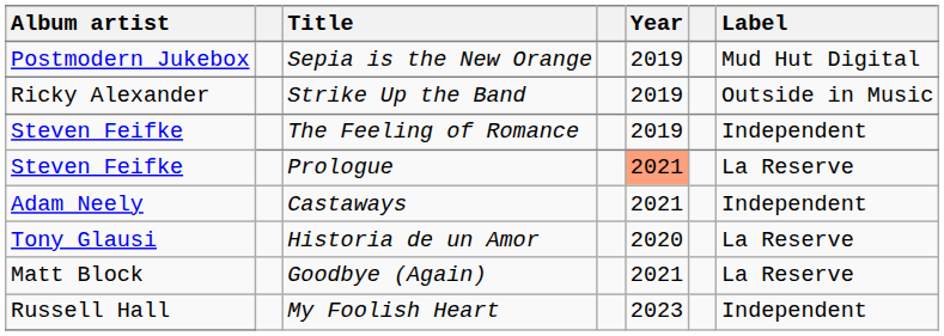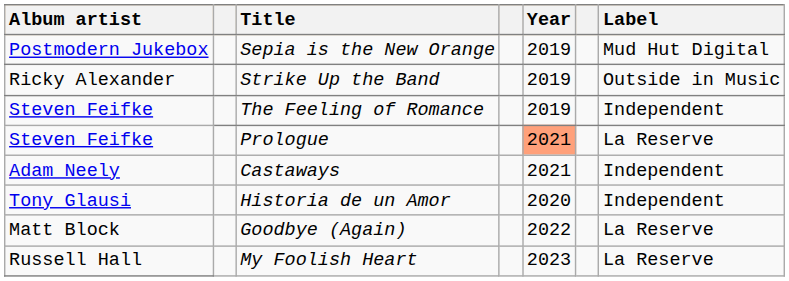 <table class="wikitable">
 <tr style="background:#ffdead;">
 <th style="text-align:left; border-bottom:1px solid gray; border-top:1px solid gray;">Album artist</th>
 <th style="width:10px; border-bottom:1px solid gray; border-top:1px solid gray;"></th>
 <th style="text-align:left; border-bottom:1px solid gray; border-top:1px solid gray;">Title</th>
 <th style="width:10px; border-bottom:1px solid gray; border-top:1px solid gray;"></th>
 <th style="text-align:left; border-bottom:1px solid gray; border-top:1px solid gray;">Year</th>
 <th style="width:10px; border-bottom:1px solid gray; border-top:1px solid gray;"></th>
 <th style="text-align:left; border-bottom:1px solid gray; border-top:1px solid gray;">Label</th>
 </tr>
 <tr>
 <td style="border-bottom:1px solid gray;"><a href='#'>Postmodern Jukebox</a></td>
 <td style="border-bottom:1px solid gray;"></td>
 <td style="border-bottom:1px solid gray;"><em>Sepia is the New Orange</em></td>
 <td style="border-bottom:1px solid gray;"></td>
 <td style="border-bottom:1px solid gray;">2019</td>
 <td style="border-bottom:1px solid gray;"></td>
 <td style="border-bottom:1px solid gray;">Mud Hut Digital</td>
 </tr>
 <tr>
 <td style="border-bottom:1px solid gray;">Ricky Alexander</td>
 <td style="border-bottom:1px solid gray;"></td>
 <td style="border-bottom:1px solid gray;"><em>Strike Up the Band</em></td>
 <td style="border-bottom:1px solid gray;"></td>
 <td style="border-bottom:1px solid gray;">2019</td>
 <td style="border-bottom:1px solid gray;"></td>
 <td style="border-bottom:1px solid gray;">Outside in Music</td>
 </tr>
 <tr>
 <td><a href='#'>Steven Feifke</a></td>
 <td style="border-bottom:1px solid gray;"></td>
 <td style="border-bottom:1px solid gray;"><em>The Feeling of Romance</em></td>
 <td style="border-bottom:1px solid gray;"></td>
 <td style="border-bottom:1px solid gray;">2019</td>
 <td style="border-bottom:1px solid gray;"></td>
 <td style="border-bottom:1px solid gray;">Independent</td>
 </tr>
 <tr>
 <td><a href='#'>Steven Feifke</a></td>
 <td></td>
 <td><em>Prologue</em></td>
 <td></td>
 <td style="background: lightsalmon;">2021</td>
 <td></td>
 <td>La Reserve</td>
 </tr>
 <tr>
 <td><a href='#'>Adam Neely</a></td>
 <td></td>
 <td><em>Castaways</em></td>
 <td></td>
 <td>2021</td>
 <td></td>
 <td>Independent</td>
 </tr>
 <tr>
 <td><a href='#'>Tony Glausi</a></td>
 <td></td>
 <td><em>Historia de un Amor</em></td>
 <td></td>
 <td>2020</td>
 <td></td>
-<td>La Reserve</td>
+<td>Independent</td>
 </tr>
 <tr>
 <td>Matt Block</td>
 <td></td>
 <td><em>Goodbye (Again)</em></td>
 <td></td>
-<td>2021</td>
+<td>2022</td>
 <td></td>
 <td>La Reserve</td>
 </tr>
 <tr>
 <td style="border-bottom:1px solid gray;">Russell Hall</td>
 <td></td>
 <td><em>My Foolish Heart</em></td>
 <td></td>
 <td>2023</td>
 <td></td>
-<td>Independent</td>
+<td>La Reserve</td>
 </tr>
 </table>
